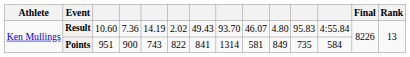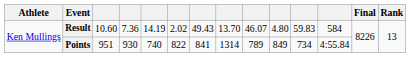 <table class=wikitable style="font-size:90%;">
 <tr>
 <th>Athlete</th>
 <th>Event</th>
 <th></th>
 <th></th>
 <th></th>
 <th></th>
 <th></th>
 <th></th>
 <th></th>
 <th></th>
 <th></th>
 <th></th>
 <th>Final</th>
 <th>Rank</th>
 </tr>
 <tr align=center>
 <td rowspan=2 align=left><a href='#'>Ken Mullings</a></td>
 <th style="font-size:95%">Result</th>
 <td>10.60</td>
 <td>7.36</td>
 <td>14.19</td>
 <td>2.02</td>
 <td>49.43 </td>
-<td>93.70</td>
+<td>13.70</td>
 <td>46.07 </td>
 <td>4.80</td>
-<td>95.83 </td>
-<td>4:55.84 </td>
+<td>59.83 </td>
+<td>584</td>
 <td rowspan=2>8226</td>
 <td rowspan=2>13</td>
 </tr>
 <tr align=center>
 <th style="font-size:95%">Points</th>
 <td>951</td>
-<td>900</td>
-<td>743</td>
+<td>930</td>
+<td>740</td>
 <td>822</td>
 <td>841</td>
 <td>1314</td>
-<td>581</td>
+<td>789</td>
 <td>849</td>
-<td>735</td>
-<td>584</td>
+<td>734</td>
+<td>4:55.84 </td>
 </tr>
 </table>
